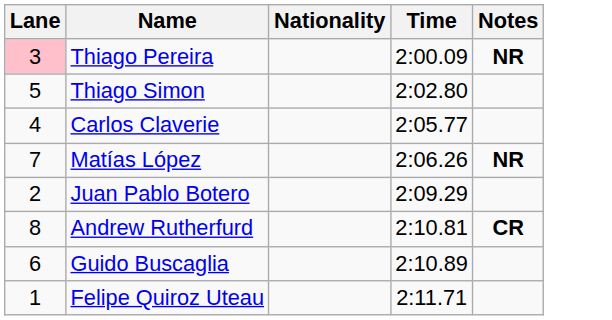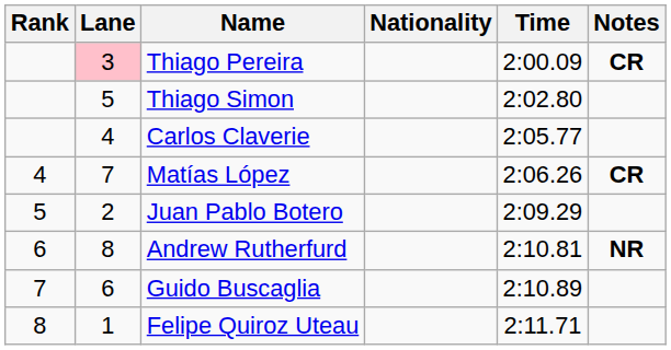 <table class="wikitable sortable" style="text-align:center">
 <tr>
+<th>Rank</th>
 <th>Lane</th>
 <th>Name</th>
 <th>Nationality</th>
 <th>Time</th>
 <th>Notes</th>
 </tr>
 <tr>
+<td></td>
 <td style="background: pink;">3</td>
 <td align=left><a href='#'>Thiago Pereira</a></td>
 <td align=left></td>
 <td>2:00.09</td>
-<td><strong>NR</strong></td>
+<td><strong>CR</strong></td>
 </tr>
 <tr>
+<td></td>
 <td>5</td>
 <td align=left><a href='#'>Thiago Simon</a></td>
 <td align=left></td>
 <td>2:02.80</td>
 <td></td>
 </tr>
 <tr>
+<td></td>
 <td>4</td>
 <td align=left><a href='#'>Carlos Claverie</a></td>
 <td align=left></td>
 <td>2:05.77</td>
 <td></td>
 </tr>
 <tr>
+<td>4</td>
 <td>7</td>
 <td align=left><a href='#'>Matías López</a></td>
 <td align=left></td>
 <td>2:06.26</td>
-<td><strong>NR</strong></td>
+<td><strong>CR</strong></td>
 </tr>
 <tr>
+<td>5</td>
 <td>2</td>
 <td align=left><a href='#'>Juan Pablo Botero</a></td>
 <td align=left></td>
 <td>2:09.29</td>
 <td></td>
 </tr>
 <tr>
+<td>6</td>
 <td>8</td>
 <td align=left><a href='#'>Andrew Rutherfurd</a></td>
 <td align=left></td>
 <td>2:10.81</td>
-<td><strong>CR</strong></td>
+<td><strong>NR</strong></td>
 </tr>
 <tr>
+<td>7</td>
 <td>6</td>
 <td align=left><a href='#'>Guido Buscaglia</a></td>
 <td align=left></td>
 <td>2:10.89</td>
 <td></td>
 </tr>
 <tr>
+<td>8</td>
 <td>1</td>
 <td align=left><a href='#'>Felipe Quiroz Uteau</a></td>
 <td align=left></td>
 <td>2:11.71</td>
 <td></td>
 </tr>
 </table>
